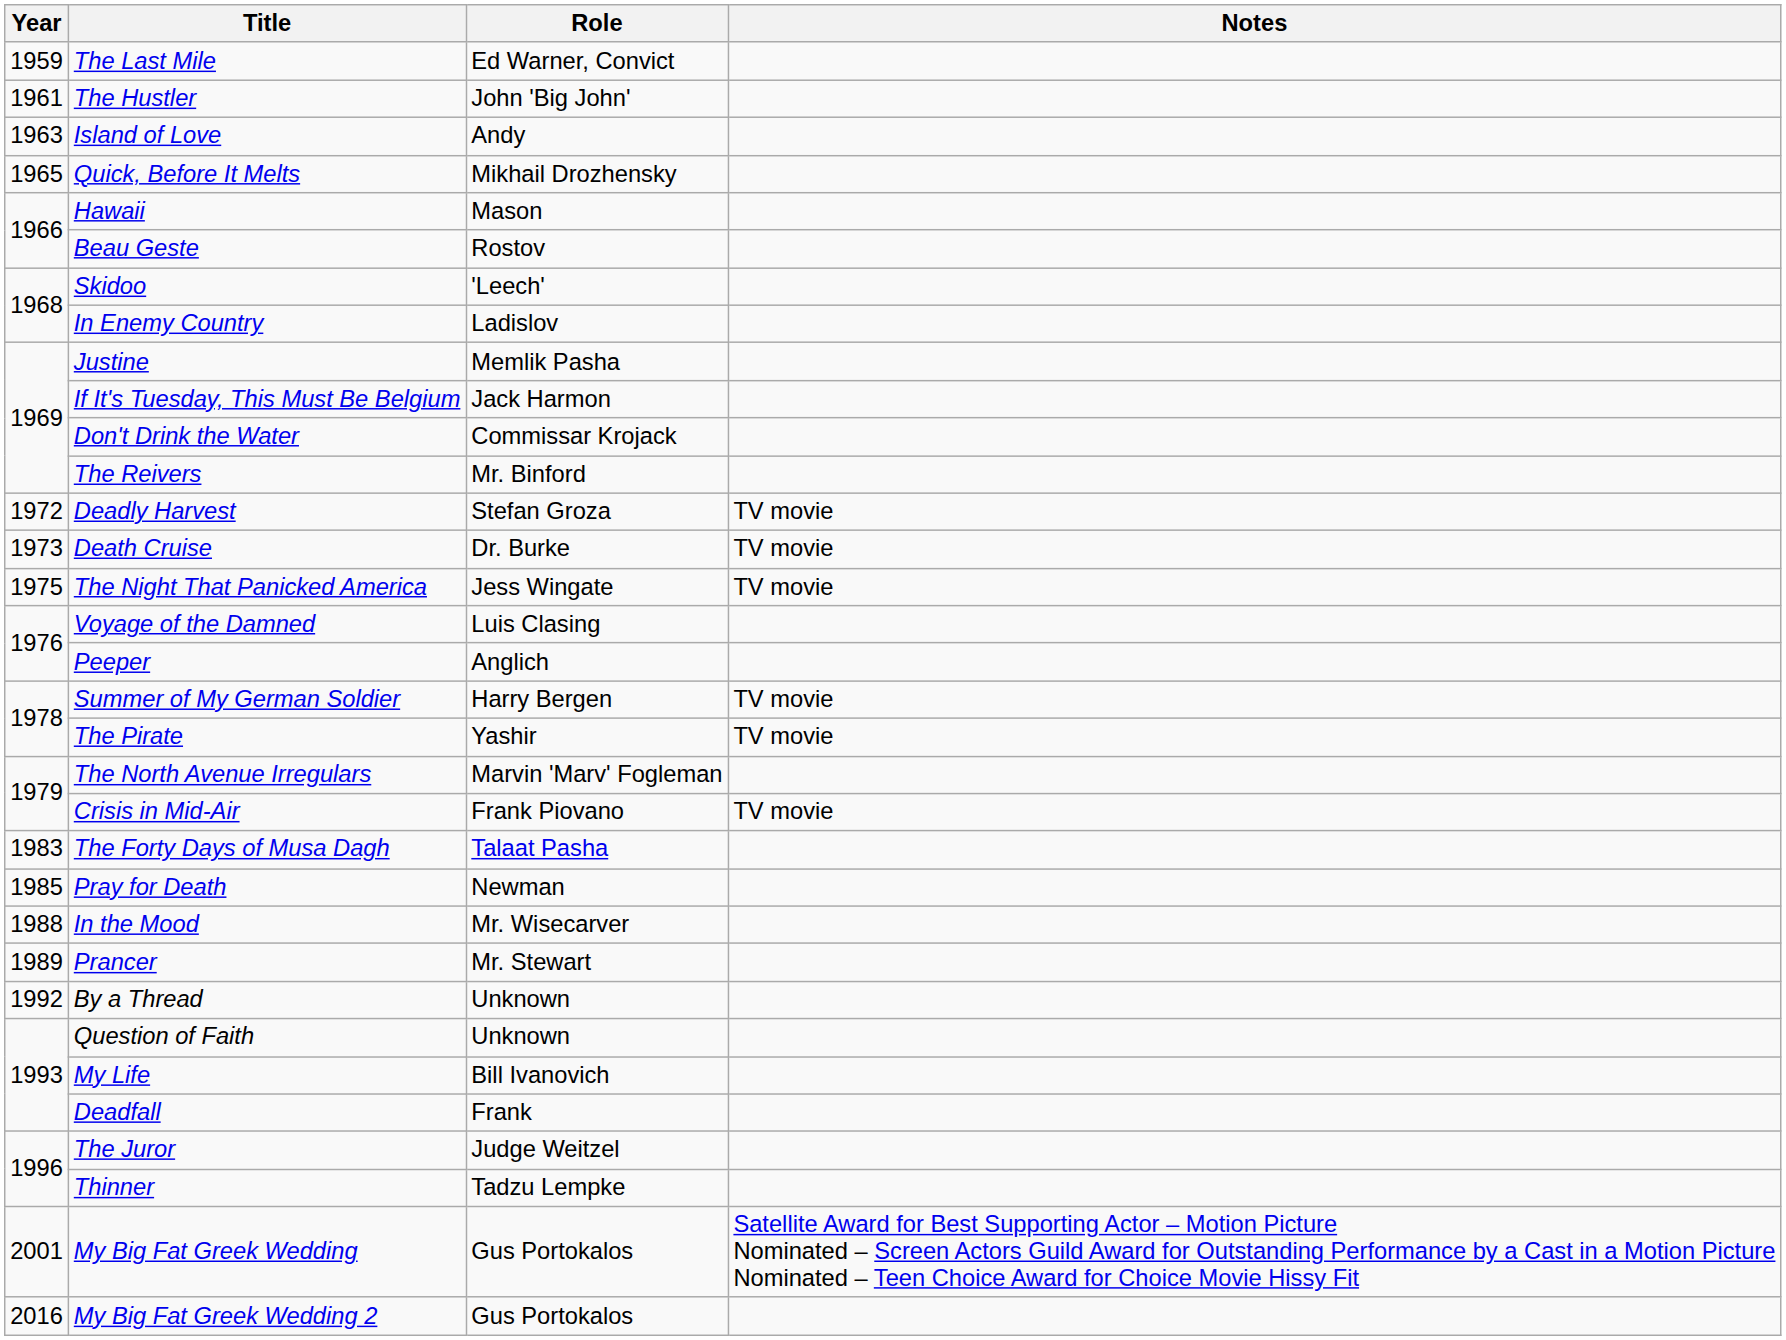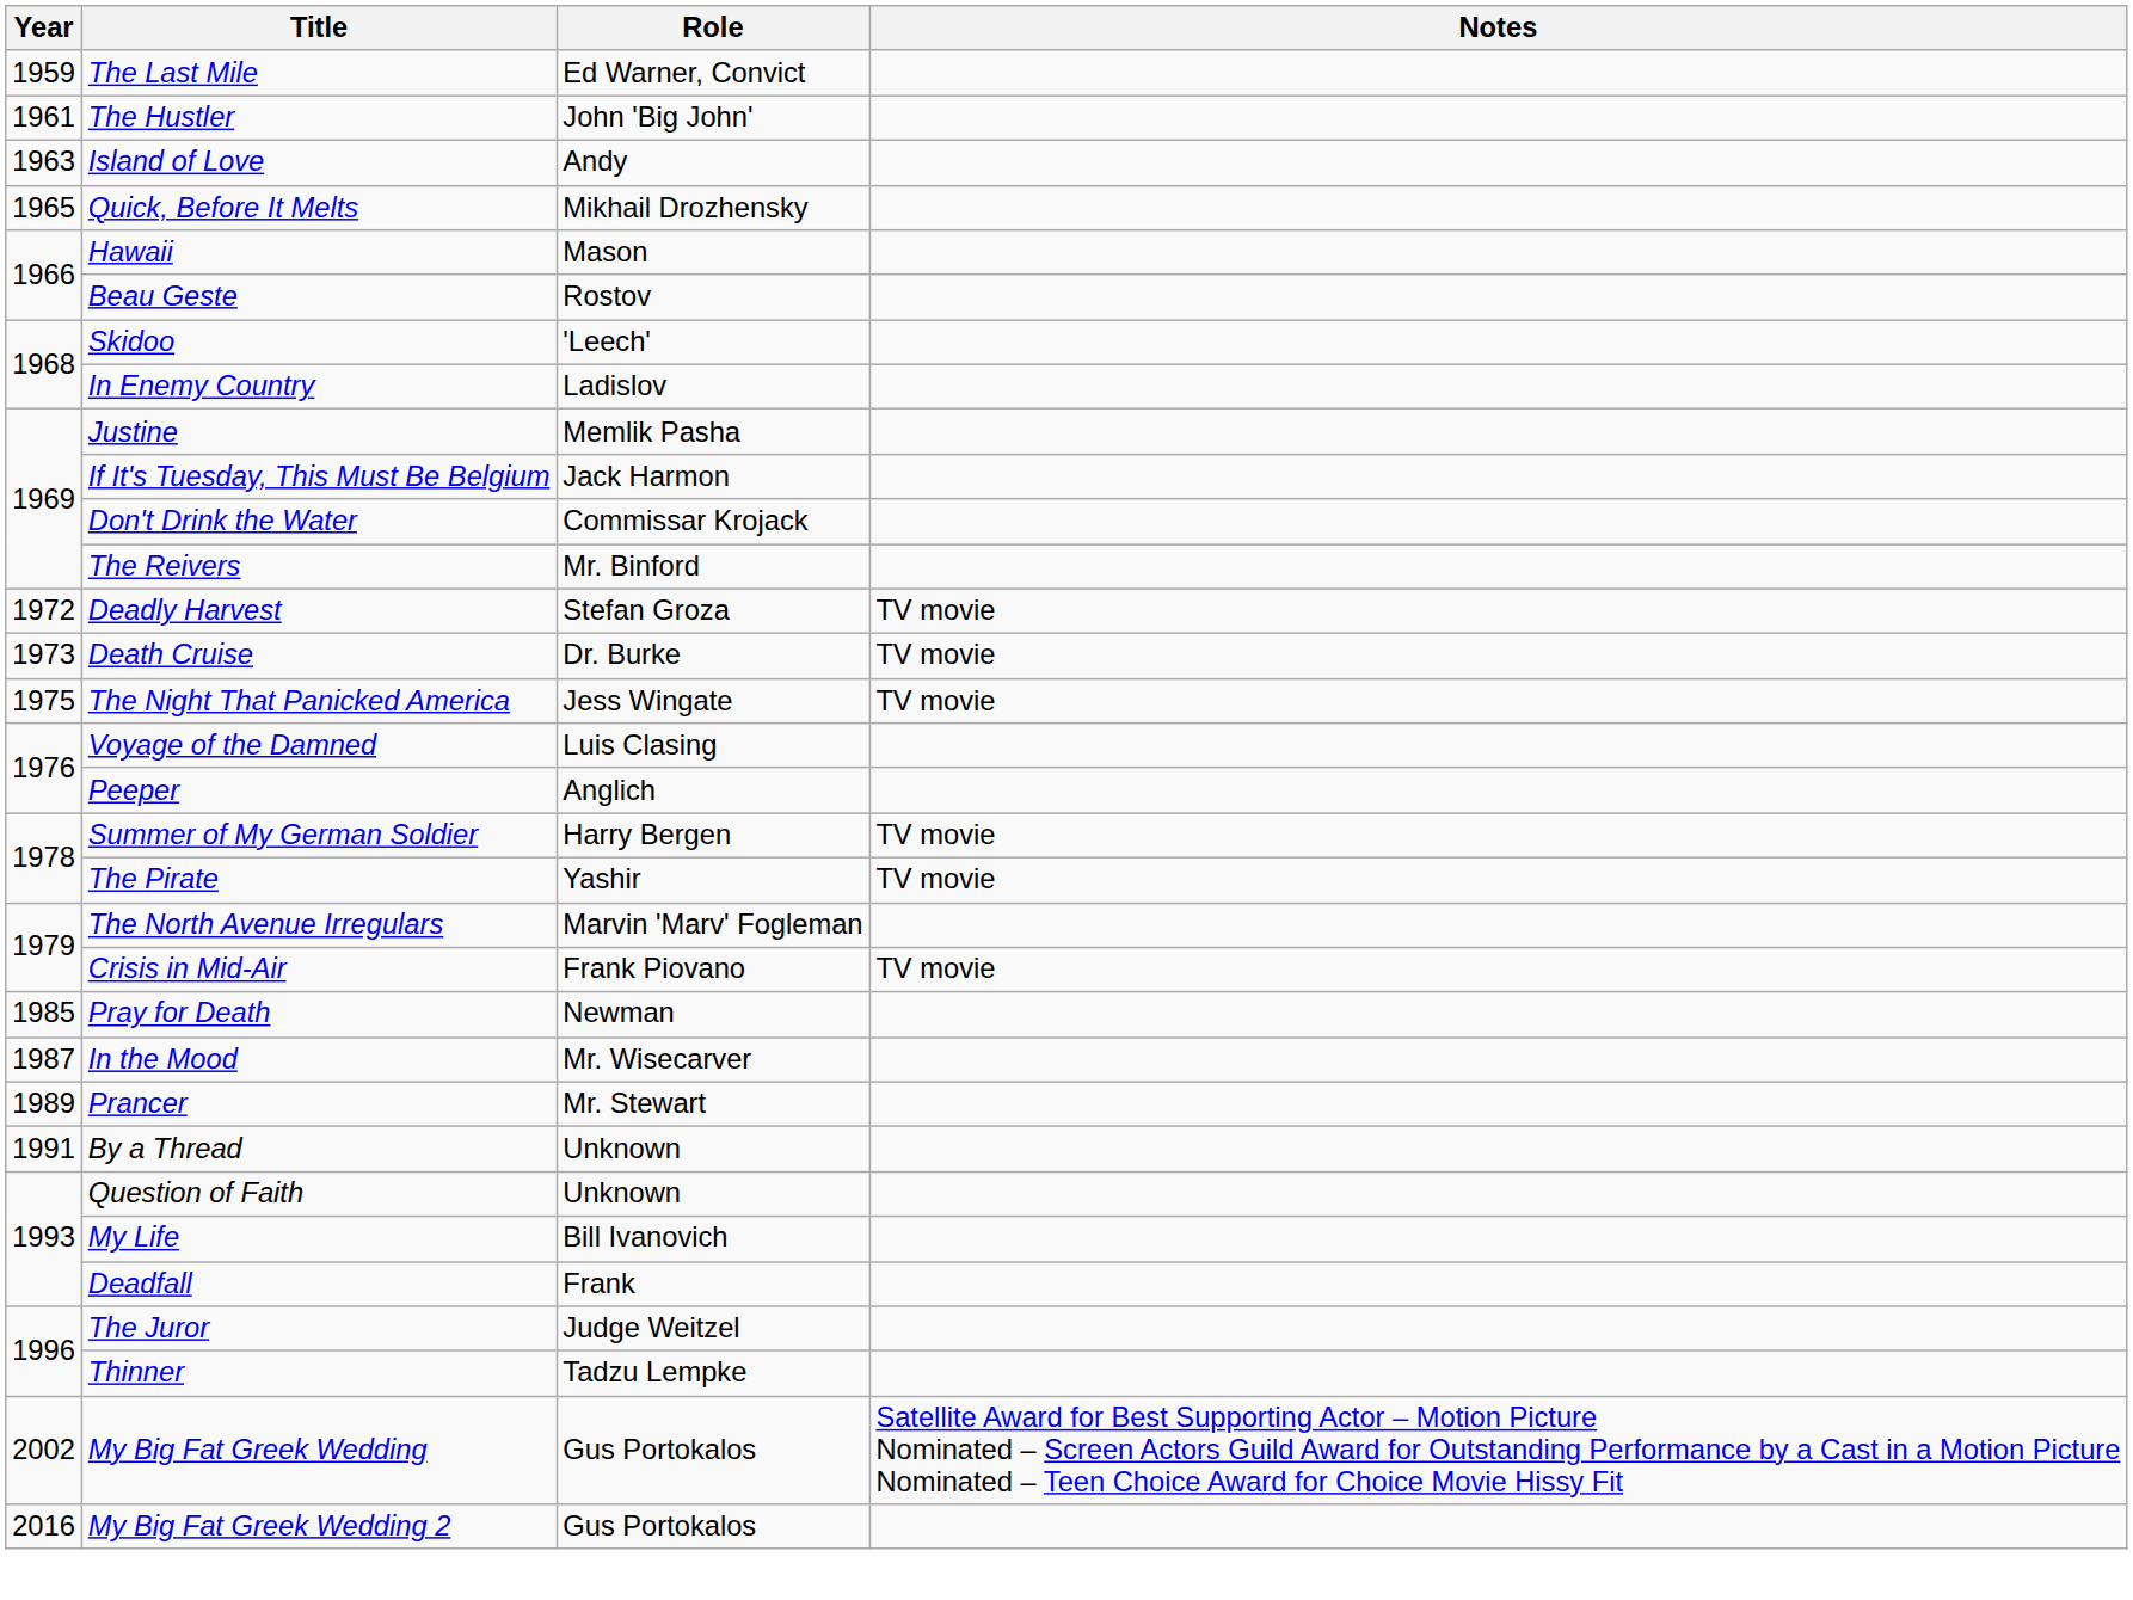 <table class="wikitable sortable">
 <tr>
 <th>Year</th>
 <th>Title</th>
 <th>Role</th>
 <th>Notes</th>
 </tr>
 <tr>
 <td>1959</td>
 <td><em><a href='#'>The Last Mile</a></em></td>
 <td>Ed Warner, Convict</td>
 <td></td>
 </tr>
 <tr>
 <td>1961</td>
 <td><em><a href='#'>The Hustler</a></em></td>
 <td>John 'Big John'</td>
 <td></td>
 </tr>
 <tr>
 <td>1963</td>
 <td><em><a href='#'>Island of Love</a></em></td>
 <td>Andy</td>
 <td></td>
 </tr>
 <tr>
 <td>1965</td>
 <td><em><a href='#'>Quick, Before It Melts</a></em></td>
 <td>Mikhail Drozhensky</td>
 <td></td>
 </tr>
 <tr>
 <td rowspan=2>1966</td>
 <td><em><a href='#'>Hawaii</a></em></td>
 <td>Mason</td>
 <td></td>
 </tr>
 <tr>
 <td><em><a href='#'>Beau Geste</a></em></td>
 <td>Rostov</td>
 <td></td>
 </tr>
 <tr>
 <td rowspan=2>1968</td>
 <td><em><a href='#'>Skidoo</a></em></td>
 <td>'Leech'</td>
 <td></td>
 </tr>
 <tr>
 <td><em><a href='#'>In Enemy Country</a></em></td>
 <td>Ladislov</td>
 <td></td>
 </tr>
 <tr>
 <td rowspan=4>1969</td>
 <td><em><a href='#'>Justine</a></em></td>
 <td>Memlik Pasha</td>
 <td></td>
 </tr>
 <tr>
 <td><em><a href='#'>If It's Tuesday, This Must Be Belgium</a></em></td>
 <td>Jack Harmon</td>
 <td></td>
 </tr>
 <tr>
 <td><em><a href='#'>Don't Drink the Water</a></em></td>
 <td>Commissar Krojack</td>
 <td></td>
 </tr>
 <tr>
 <td><em><a href='#'>The Reivers</a></em></td>
 <td>Mr. Binford</td>
 <td></td>
 </tr>
 <tr>
 <td>1972</td>
 <td><em><a href='#'>Deadly Harvest</a></em></td>
 <td>Stefan Groza</td>
 <td>TV movie</td>
 </tr>
 <tr>
 <td>1973</td>
 <td><em><a href='#'>Death Cruise</a></em></td>
 <td>Dr. Burke</td>
 <td>TV movie</td>
 </tr>
 <tr>
 <td>1975</td>
 <td><em><a href='#'>The Night That Panicked America</a></em></td>
 <td>Jess Wingate</td>
 <td>TV movie</td>
 </tr>
 <tr>
 <td rowspan=2>1976</td>
 <td><em><a href='#'>Voyage of the Damned</a></em></td>
 <td>Luis Clasing</td>
 <td></td>
 </tr>
 <tr>
 <td><em><a href='#'>Peeper</a></em></td>
 <td>Anglich</td>
 <td></td>
 </tr>
 <tr>
 <td rowspan=2>1978</td>
 <td><em><a href='#'>Summer of My German Soldier</a></em></td>
 <td>Harry Bergen</td>
 <td>TV movie</td>
 </tr>
 <tr>
 <td><em><a href='#'>The Pirate</a></em></td>
 <td>Yashir</td>
 <td>TV movie</td>
 </tr>
 <tr>
 <td rowspan=2>1979</td>
 <td><em><a href='#'>The North Avenue Irregulars</a></em></td>
 <td>Marvin 'Marv' Fogleman</td>
 <td></td>
 </tr>
 <tr>
 <td><em><a href='#'>Crisis in Mid-Air</a></em></td>
 <td>Frank Piovano</td>
 <td>TV movie</td>
 </tr>
 <tr>
-<td>1983</td>
-<td><em><a href='#'>The Forty Days of Musa Dagh</a></em></td>
-<td><a href='#'>Talaat Pasha</a></td>
-<td></td>
-</tr>
-<tr>
 <td>1985</td>
 <td><em><a href='#'>Pray for Death</a></em></td>
 <td>Newman</td>
 <td></td>
 </tr>
 <tr>
-<td>1988</td>
+<td>1987</td>
 <td><em><a href='#'>In the Mood</a></em></td>
 <td>Mr. Wisecarver</td>
 <td></td>
 </tr>
 <tr>
 <td>1989</td>
 <td><em><a href='#'>Prancer</a></em></td>
 <td>Mr. Stewart</td>
 <td></td>
 </tr>
 <tr>
-<td>1992</td>
+<td>1991</td>
 <td><em>By a Thread</em></td>
 <td>Unknown</td>
 <td></td>
 </tr>
 <tr>
 <td rowspan=3>1993</td>
 <td><em>Question of Faith</em></td>
 <td>Unknown</td>
 <td></td>
 </tr>
 <tr>
 <td><em><a href='#'>My Life</a></em></td>
 <td>Bill Ivanovich</td>
 <td></td>
 </tr>
 <tr>
 <td><em><a href='#'>Deadfall</a></em></td>
 <td>Frank</td>
 <td></td>
 </tr>
 <tr>
 <td rowspan=2>1996</td>
 <td><em><a href='#'>The Juror</a></em></td>
 <td>Judge Weitzel</td>
 <td></td>
 </tr>
 <tr>
 <td><em><a href='#'>Thinner</a></em></td>
 <td>Tadzu Lempke</td>
 <td></td>
 </tr>
 <tr>
-<td>2001</td>
+<td>2002</td>
 <td><em><a href='#'>My Big Fat Greek Wedding</a></em></td>
 <td>Gus Portokalos</td>
 <td><a href='#'>Satellite Award for Best Supporting Actor – Motion Picture</a><br>Nominated – <a href='#'>Screen Actors Guild Award for Outstanding Performance by a Cast in a Motion Picture</a><br>Nominated – <a href='#'>Teen Choice Award for Choice Movie Hissy Fit</a></td>
 </tr>
 <tr>
 <td>2016</td>
 <td><em><a href='#'>My Big Fat Greek Wedding 2</a></em></td>
 <td>Gus Portokalos</td>
 <td></td>
 </tr>
 </table>
